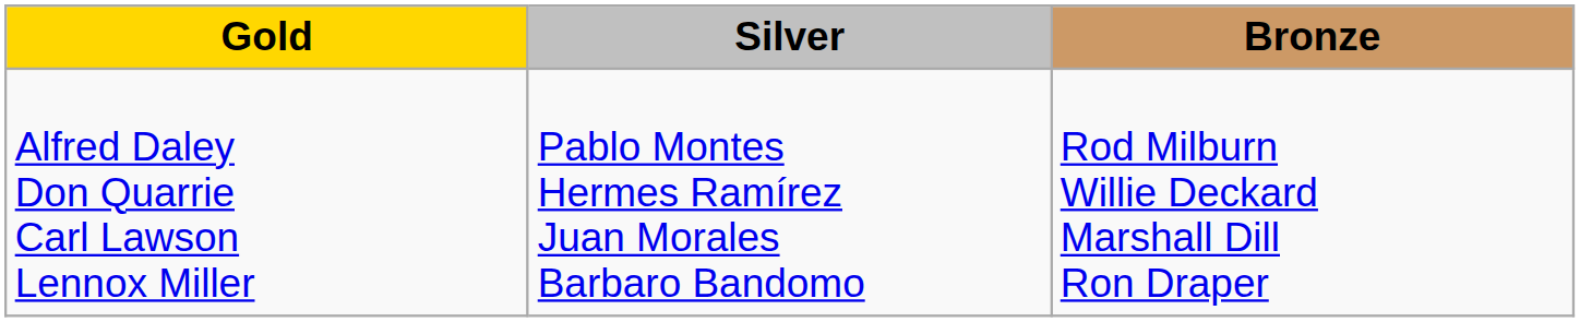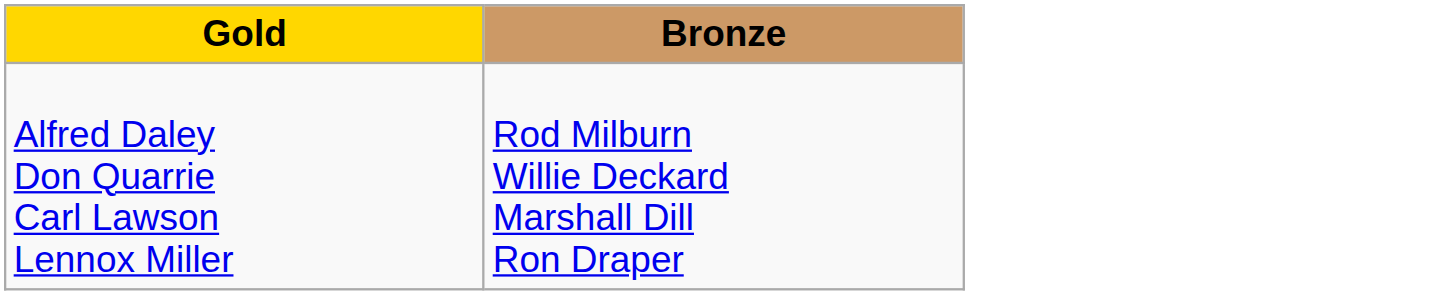 <table class="wikitable" style="text-align:left">
 <tr align="center">
 <td width=200 bgcolor=gold><strong>Gold</strong></td>
-<td width=200 bgcolor=silver><strong>Silver</strong></td>
 <td width=200 bgcolor=CC9966><strong>Bronze</strong></td>
 </tr>
 <tr>
 <td><em></em><br><a href='#'>Alfred Daley</a><br><a href='#'>Don Quarrie</a><br><a href='#'>Carl Lawson</a><br><a href='#'>Lennox Miller</a></td>
-<td><em></em><br><a href='#'>Pablo Montes</a><br><a href='#'>Hermes Ramírez</a><br><a href='#'>Juan Morales</a><br><a href='#'>Barbaro Bandomo</a></td>
 <td><em></em><br><a href='#'>Rod Milburn</a><br><a href='#'>Willie Deckard</a><br><a href='#'>Marshall Dill</a><br><a href='#'>Ron Draper</a></td>
 </tr>
 </table>
